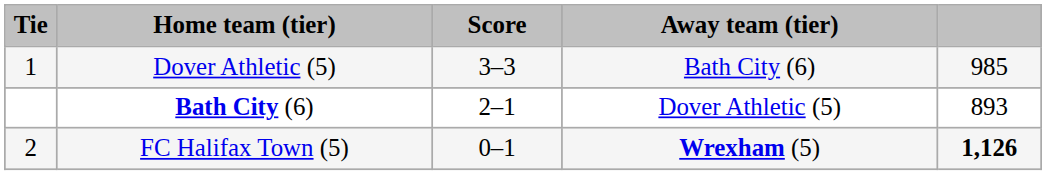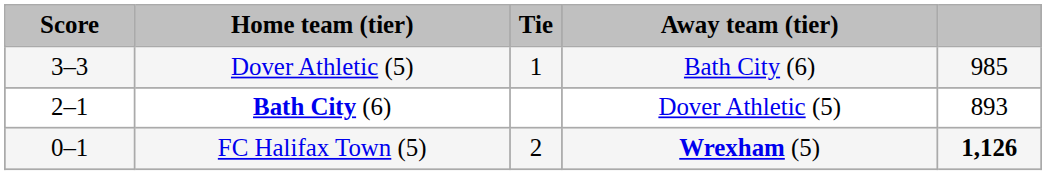 <table class="wikitable" style="width: 600px; background:WhiteSmoke; text-align:center; font-size:90%">
 <tr>
+<td scope="col" style="width: 12.50%; background:silver;"><strong>Score</strong></td>
+<td scope="col" style="width: 36.25%; background:silver;"><strong>Home team (tier)</strong></td>
 <td scope="col" style="width:  5.00%; background:silver;"><strong>Tie</strong></td>
-<td scope="col" style="width: 36.25%; background:silver;"><strong>Home team (tier)</strong></td>
-<td scope="col" style="width: 12.50%; background:silver;"><strong>Score</strong></td>
 <td scope="col" style="width: 36.25%; background:silver;"><strong>Away team (tier)</strong></td>
 <td scope="col" style="width: 10.00%; background:silver;"><strong></strong></td>
 </tr>
 <tr>
+<td>3–3</td>
+<td><a href='#'>Dover Athletic</a> (5)</td>
 <td>1</td>
-<td><a href='#'>Dover Athletic</a> (5)</td>
-<td>3–3</td>
 <td><a href='#'>Bath City</a> (6)</td>
 <td>985</td>
 </tr>
 <tr style="background:white;">
+<td>2–1</td>
+<td><strong><a href='#'>Bath City</a></strong> (6)</td>
 <td><em></em></td>
-<td><strong><a href='#'>Bath City</a></strong> (6)</td>
-<td>2–1</td>
 <td><a href='#'>Dover Athletic</a> (5)</td>
 <td>893</td>
 </tr>
 <tr>
+<td>0–1</td>
+<td><a href='#'>FC Halifax Town</a> (5)</td>
 <td>2</td>
-<td><a href='#'>FC Halifax Town</a> (5)</td>
-<td>0–1</td>
 <td><strong><a href='#'>Wrexham</a></strong> (5)</td>
 <td><strong>1,126</strong></td>
 </tr>
 </table>
